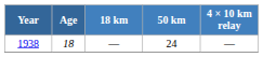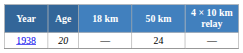 <table class="wikitable" style="font-size:95%; text-align:center; border:grey solid 1px; border-collapse:collapse; background:#ffffff;">
 <tr>
 <th style="background-color:#369; color:white; width:60px;"> Year </th>
 <th style="background-color:#369; color:white; width:40px;"> Age </th>
 <th style="background-color:#4180be; color:white; width:75px;"> 18 km </th>
 <th style="background-color:#4180be; color:white; width:75px;"> 50 km </th>
 <th style="background-color:#4180be; color:white; width:75px;"> 4 × 10 km <br> relay </th>
 </tr>
 <tr>
 <td><a href='#'>1938</a></td>
-<td><em>18</em></td>
+<td><em>20</em></td>
 <td>—</td>
 <td>24</td>
 <td>—</td>
 </tr>
 <tr>
 </tr>
 </table>
